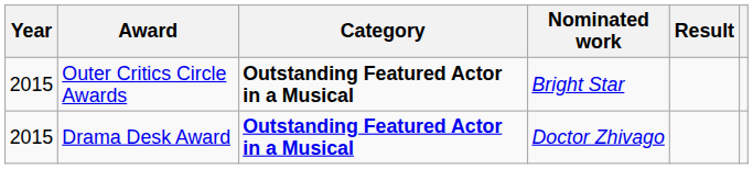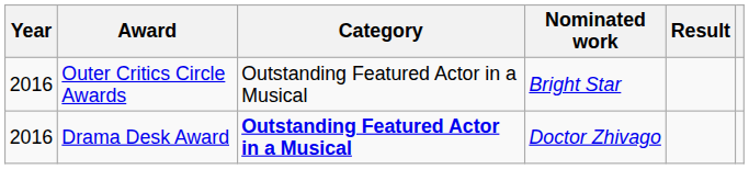 <table class="wikitable"">
 <tr>
 <th>Year</th>
 <th>Award</th>
 <th>Category</th>
 <th>Nominated work</th>
 <th>Result</th>
 <th></th>
 </tr>
 <tr>
-<td>2015</td>
+<td>2016</td>
 <td><a href='#'>Outer Critics Circle Awards</a></td>
-<td><strong>Outstanding Featured Actor in a Musical</strong></td>
+<td>Outstanding Featured Actor in a Musical</td>
 <td><em><a href='#'> Bright Star</a></em></td>
 <td></td>
 <td></td>
 </tr>
 <tr>
-<td>2015</td>
+<td>2016</td>
 <td><a href='#'>Drama Desk Award</a></td>
 <td><strong><a href='#'> Outstanding Featured Actor in a Musical</a></strong></td>
 <td><em><a href='#'> Doctor Zhivago</a></em></td>
 <td></td>
 <td></td>
 </tr>
 </table>
